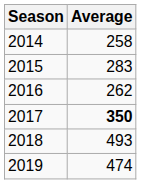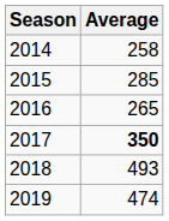 <table class="wikitable">
 <tr>
 <th>Season</th>
 <th>Average</th>
 </tr>
 <tr>
 <td>2014</td>
 <td align=right>258</td>
 </tr>
 <tr>
 <td>2015</td>
-<td align=right>283</td>
+<td align=right>285</td>
 </tr>
 <tr>
 <td>2016</td>
-<td align=right>262</td>
+<td align=right>265</td>
 </tr>
 <tr>
 <td>2017</td>
 <td align=right><strong>350</strong></td>
 </tr>
 <tr>
 <td>2018</td>
 <td align=right>493</td>
 </tr>
 <tr>
 <td>2019</td>
 <td align=right>474</td>
 </tr>
 </table>
